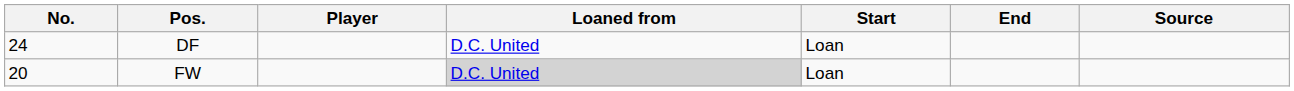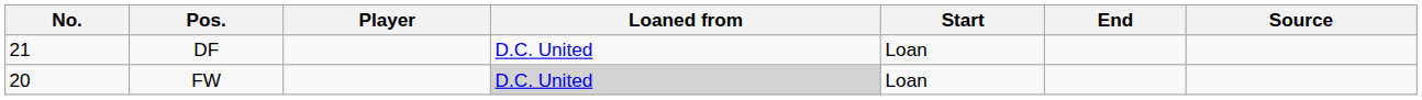 <table class="wikitable sortable" style="width:90%; text-align:center; font-size:95%; text-align:left;">
 <tr>
 <th><strong>No.</strong></th>
 <th><strong>Pos.</strong></th>
 <th><strong>Player</strong></th>
 <th><strong>Loaned from</strong></th>
 <th><strong>Start</strong></th>
 <th><strong>End</strong></th>
 <th><strong>Source</strong></th>
 </tr>
 <tr>
-<td>24</td>
+<td>21</td>
 <td align=center>DF</td>
 <td></td>
 <td> <a href='#'>D.C. United</a></td>
 <td>Loan</td>
 <td></td>
 <td></td>
 </tr>
 <tr>
 <td>20</td>
 <td align=center>FW</td>
 <td></td>
 <td style="background: lightgrey;"> <a href='#'>D.C. United</a></td>
 <td>Loan</td>
 <td></td>
 <td></td>
 </tr>
 </table>
